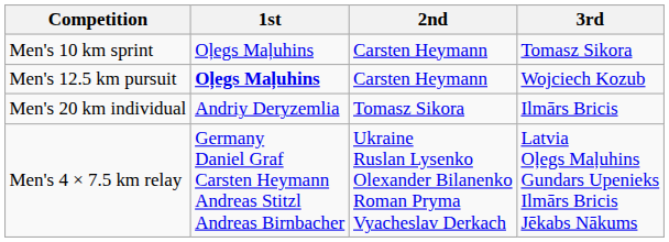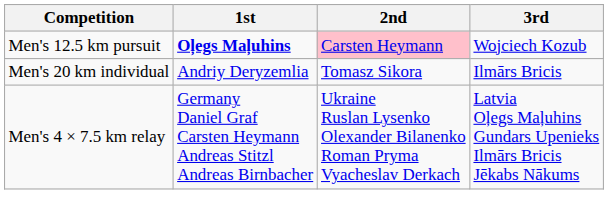 <table class="wikitable">
 <tr>
 <th>Competition</th>
 <th>1st</th>
 <th>2nd</th>
 <th>3rd</th>
 </tr>
 <tr>
-<td>Men's 10 km sprint</td>
-<td> <a href='#'>Oļegs Maļuhins</a></td>
-<td> <a href='#'>Carsten Heymann</a></td>
-<td> <a href='#'>Tomasz Sikora</a></td>
-</tr>
-<tr>
 <td>Men's 12.5 km pursuit</td>
 <td><strong> <a href='#'>Oļegs Maļuhins</a></strong></td>
-<td> <a href='#'>Carsten Heymann</a></td>
+<td style="background: pink;"> <a href='#'>Carsten Heymann</a></td>
 <td> <a href='#'>Wojciech Kozub</a></td>
 </tr>
 <tr>
 <td>Men's 20 km individual</td>
 <td> <a href='#'>Andriy Deryzemlia</a></td>
 <td> <a href='#'>Tomasz Sikora</a></td>
 <td> <a href='#'>Ilmārs Bricis</a></td>
 </tr>
 <tr>
 <td>Men's 4 × 7.5 km relay</td>
 <td> <a href='#'>Germany</a><br><a href='#'>Daniel Graf</a><br><a href='#'>Carsten Heymann</a><br><a href='#'>Andreas Stitzl</a><br><a href='#'>Andreas Birnbacher</a></td>
 <td> <a href='#'>Ukraine</a><br><a href='#'>Ruslan Lysenko</a><br><a href='#'>Olexander Bilanenko</a><br><a href='#'>Roman Pryma</a><br><a href='#'>Vyacheslav Derkach</a></td>
 <td> <a href='#'>Latvia</a><br><a href='#'>Oļegs Maļuhins</a><br><a href='#'>Gundars Upenieks</a><br><a href='#'>Ilmārs Bricis</a><br><a href='#'>Jēkabs Nākums</a></td>
 </tr>
 </table>
